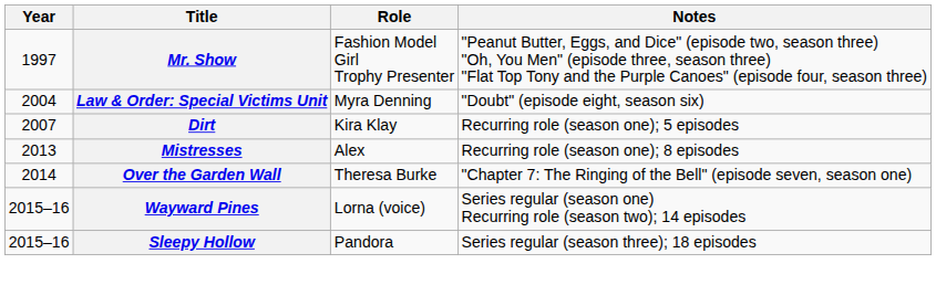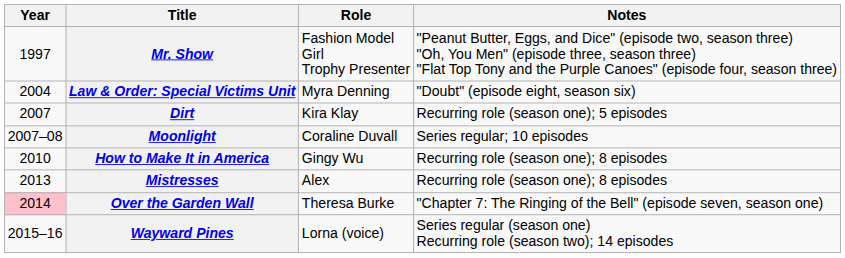 <table class="wikitable sortable plainrowheaders">
 <tr>
 <th scope="col">Year</th>
 <th scope="col">Title</th>
 <th scope="col">Role</th>
 <th scope="col" class="unsortable">Notes</th>
 </tr>
 <tr>
 <td style="text-align:center;">1997</td>
 <th scope="row"><em><a href='#'>Mr. Show</a></em></th>
 <td>Fashion Model<br>Girl<br>Trophy Presenter</td>
 <td>"Peanut Butter, Eggs, and Dice" (episode two, season three)<br>"Oh, You Men" (episode three, season three)<br>"Flat Top Tony and the Purple Canoes" (episode four, season three)</td>
 </tr>
 <tr>
 <td style="text-align:center;">2004</td>
 <th scope="row"><em><a href='#'>Law & Order: Special Victims Unit</a></em></th>
 <td>Myra Denning</td>
 <td>"Doubt" (episode eight, season six)</td>
 </tr>
 <tr>
 <td style="text-align:center;">2007</td>
 <th scope="row"><em><a href='#'>Dirt</a></em></th>
 <td>Kira Klay</td>
 <td>Recurring role (season one); 5 episodes</td>
 </tr>
 <tr>
+<td style="text-align:center;">2007–08</td>
+<th scope="row"><em><a href='#'>Moonlight</a></em></th>
+<td>Coraline Duvall</td>
+<td>Series regular; 10 episodes</td>
+</tr>
+<tr>
+<td style="text-align:center;">2010</td>
+<th scope="row"><em><a href='#'>How to Make It in America</a></em></th>
+<td>Gingy Wu</td>
+<td>Recurring role (season one); 8 episodes</td>
+</tr>
+<tr>
 <td style="text-align:center;">2013</td>
 <th scope="row"><em><a href='#'>Mistresses</a></em></th>
 <td>Alex</td>
 <td>Recurring role (season one); 8 episodes</td>
 </tr>
 <tr>
-<td style="text-align:center;">2014</td>
+<td style="background: pink; text-align:center;">2014</td>
 <th scope="row"><em><a href='#'>Over the Garden Wall</a></em></th>
 <td>Theresa Burke</td>
 <td>"Chapter 7: The Ringing of the Bell" (episode seven, season one)</td>
 </tr>
 <tr>
 <td style="text-align:center;">2015–16</td>
 <th scope="row"><em><a href='#'>Wayward Pines</a></em></th>
 <td>Lorna (voice)</td>
 <td>Series regular (season one)<br>Recurring role (season two); 14 episodes</td>
 </tr>
-<tr>
-<td style="text-align:center;">2015–16</td>
-<th scope="row"><em><a href='#'>Sleepy Hollow</a></em></th>
-<td>Pandora</td>
-<td>Series regular (season three); 18 episodes</td>
-</tr>
 </table>
